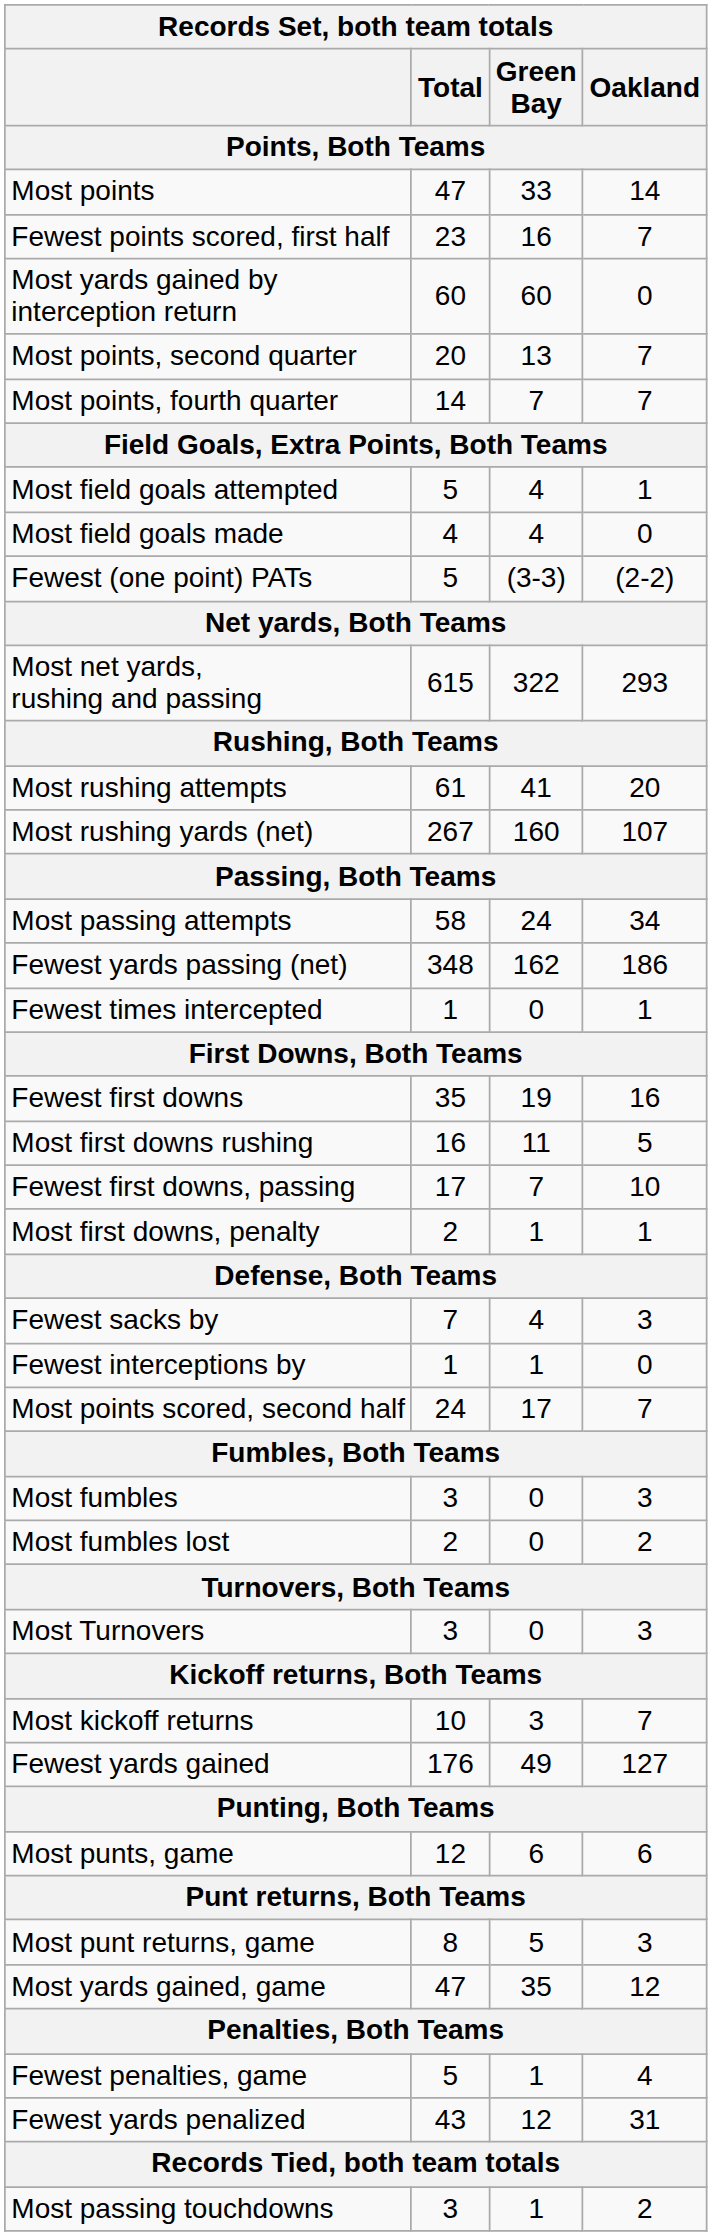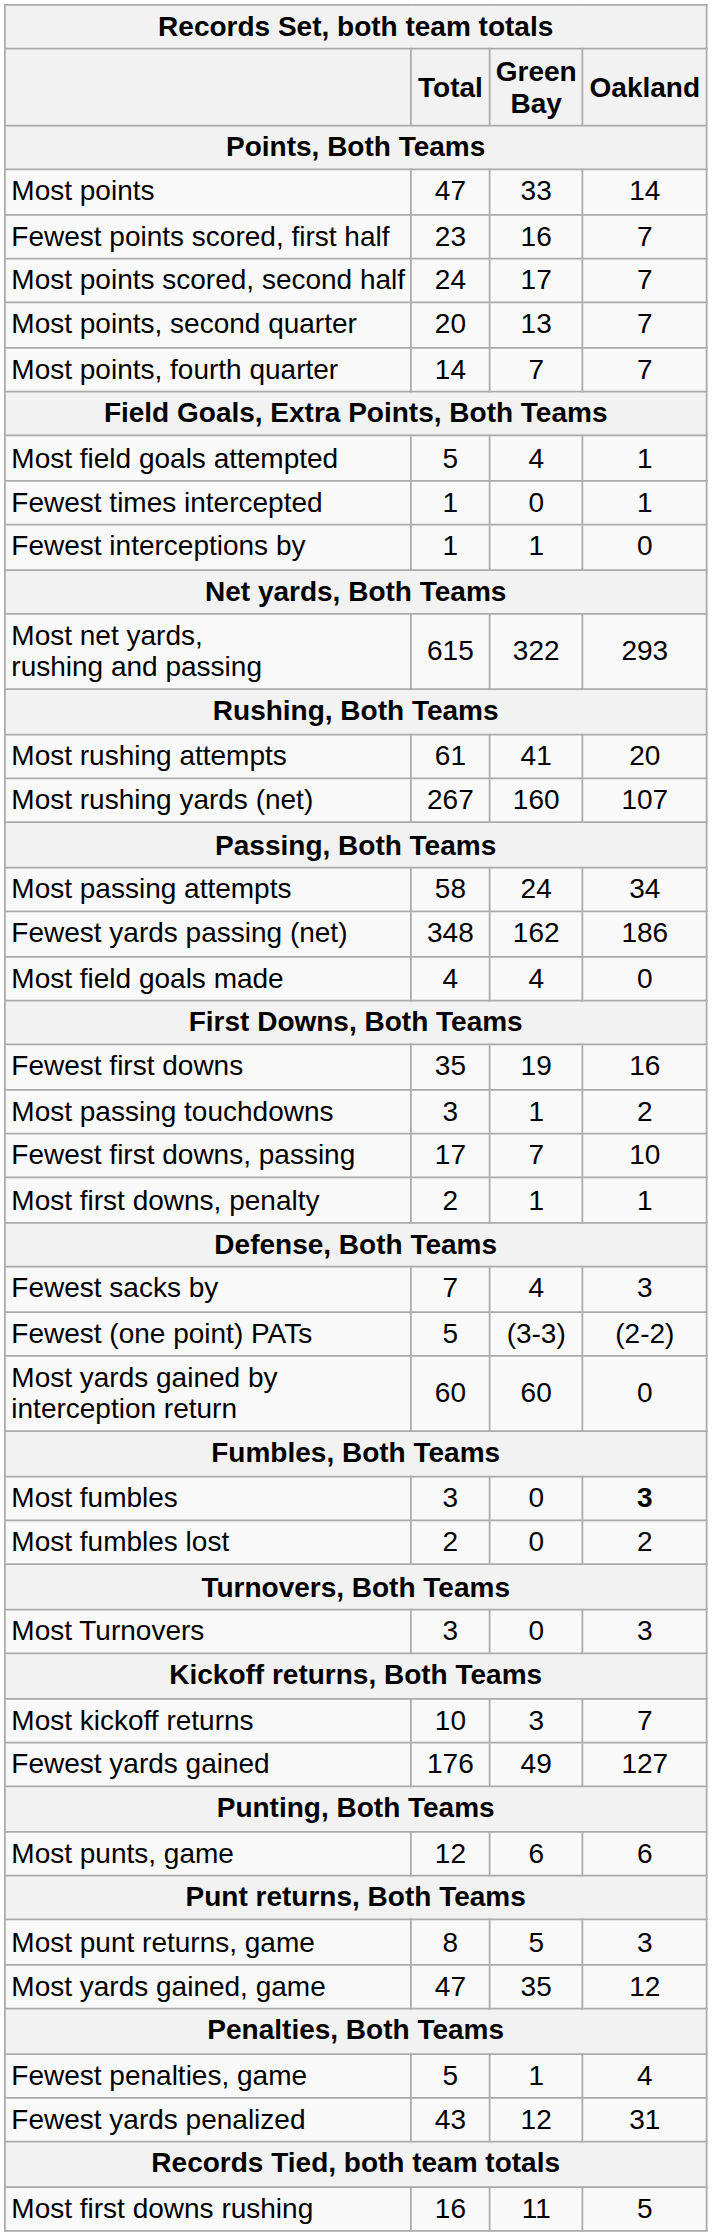 <table class="wikitable">
 <tr>
 <th colspan=4>Records Set, both team totals</th>
 </tr>
 <tr>
 <th></th>
 <th>Total</th>
 <th>Green<br> Bay</th>
 <th>Oakland</th>
 </tr>
 <tr>
 <th colspan=4>Points, Both Teams</th>
 </tr>
 <tr align=center>
 <td align=left>Most points</td>
 <td>47</td>
 <td>33</td>
 <td>14</td>
 </tr>
 <tr align=center>
 <td align=left>Fewest points scored, first half</td>
 <td>23</td>
 <td>16</td>
 <td>7</td>
 </tr>
 <tr align=center>
-<td align=left>Most yards gained by <br>interception return</td>
-<td>60</td>
-<td>60</td>
-<td>0</td>
+<td align=left>Most points scored, second half</td>
+<td>24</td>
+<td>17</td>
+<td>7</td>
 </tr>
 <tr align=center>
 <td align=left>Most points, second quarter</td>
 <td>20</td>
 <td>13</td>
 <td>7</td>
 </tr>
 <tr align=center>
 <td align=left>Most points, fourth quarter</td>
 <td>14</td>
 <td>7</td>
 <td>7</td>
 </tr>
 <tr>
 <th colspan=4>Field Goals, Extra Points, Both Teams</th>
 </tr>
 <tr align=center>
 <td align=left>Most field goals attempted</td>
 <td>5</td>
 <td>4</td>
 <td>1</td>
 </tr>
 <tr align=center>
-<td align=left>Most field goals made</td>
-<td>4</td>
-<td>4</td>
+<td align=left>Fewest times intercepted</td>
+<td>1</td>
 <td>0</td>
+<td>1</td>
 </tr>
 <tr align=center>
-<td align=left>Fewest (one point) PATs</td>
-<td>5</td>
-<td>(3-3)</td>
-<td>(2-2)</td>
+<td align=left>Fewest interceptions by</td>
+<td>1</td>
+<td>1</td>
+<td>0</td>
 </tr>
 <tr>
 <th colspan=4>Net yards, Both Teams</th>
 </tr>
 <tr align=center>
 <td align=left>Most net yards,<br> rushing and passing</td>
 <td>615</td>
 <td>322</td>
 <td>293</td>
 </tr>
 <tr>
 <th colspan=4>Rushing, Both Teams</th>
 </tr>
 <tr align=center>
 <td align=left>Most rushing attempts</td>
 <td>61</td>
 <td>41</td>
 <td>20</td>
 </tr>
 <tr align=center>
 <td align=left>Most rushing yards (net)</td>
 <td>267</td>
 <td>160</td>
 <td>107</td>
 </tr>
 <tr>
 <th colspan=4>Passing, Both Teams</th>
 </tr>
 <tr align=center>
 <td align=left>Most passing attempts</td>
 <td>58</td>
 <td>24</td>
 <td>34</td>
 </tr>
 <tr align=center>
 <td align=left>Fewest yards passing (net)</td>
 <td>348</td>
 <td>162</td>
 <td>186</td>
 </tr>
 <tr align=center>
-<td align=left>Fewest times intercepted</td>
-<td>1</td>
+<td align=left>Most field goals made</td>
+<td>4</td>
+<td>4</td>
 <td>0</td>
-<td>1</td>
 </tr>
 <tr>
 <th colspan=4>First Downs, Both Teams</th>
 </tr>
 <tr align=center>
 <td align=left>Fewest first downs</td>
 <td>35</td>
 <td>19</td>
 <td>16</td>
 </tr>
 <tr align=center>
-<td align=left>Most first downs rushing</td>
-<td>16</td>
-<td>11</td>
-<td>5</td>
+<td align=left>Most passing touchdowns</td>
+<td>3</td>
+<td>1</td>
+<td>2</td>
 </tr>
 <tr align=center>
 <td align=left>Fewest first downs, passing</td>
 <td>17</td>
 <td>7</td>
 <td>10</td>
 </tr>
 <tr align=center>
 <td align=left>Most first downs, penalty</td>
 <td>2</td>
 <td>1</td>
 <td>1</td>
 </tr>
 <tr>
 <th colspan=4>Defense, Both Teams</th>
 </tr>
 <tr align=center>
 <td align=left>Fewest sacks by</td>
 <td>7</td>
 <td>4</td>
 <td>3</td>
 </tr>
 <tr align=center>
-<td align=left>Fewest interceptions by</td>
-<td>1</td>
-<td>1</td>
-<td>0</td>
+<td align=left>Fewest (one point) PATs</td>
+<td>5</td>
+<td>(3-3)</td>
+<td>(2-2)</td>
 </tr>
 <tr align=center>
-<td align=left>Most points scored, second half</td>
-<td>24</td>
-<td>17</td>
-<td>7</td>
+<td align=left>Most yards gained by <br>interception return</td>
+<td>60</td>
+<td>60</td>
+<td>0</td>
 </tr>
 <tr>
 <th colspan=4>Fumbles, Both Teams</th>
 </tr>
 <tr align=center>
 <td align=left>Most fumbles</td>
 <td>3</td>
 <td>0</td>
-<td>3</td>
+<td><strong>3</strong></td>
 </tr>
 <tr align=center>
 <td align=left>Most fumbles lost</td>
 <td>2</td>
 <td>0</td>
 <td>2</td>
 </tr>
 <tr>
 <th colspan=4>Turnovers, Both Teams</th>
 </tr>
 <tr align=center>
 <td align=left>Most Turnovers</td>
 <td>3</td>
 <td>0</td>
 <td>3</td>
 </tr>
 <tr>
 <th colspan=4>Kickoff returns, Both Teams</th>
 </tr>
 <tr align=center>
 <td align=left>Most kickoff returns</td>
 <td>10</td>
 <td>3</td>
 <td>7</td>
 </tr>
 <tr align=center>
 <td align=left>Fewest yards gained</td>
 <td>176</td>
 <td>49</td>
 <td>127</td>
 </tr>
 <tr>
 <th colspan=4>Punting, Both Teams</th>
 </tr>
 <tr align=center>
 <td align=left>Most punts, game</td>
 <td>12</td>
 <td>6</td>
 <td>6</td>
 </tr>
 <tr>
 <th colspan=4>Punt returns, Both Teams</th>
 </tr>
 <tr align=center>
 <td align=left>Most punt returns, game</td>
 <td>8</td>
 <td>5</td>
 <td>3</td>
 </tr>
 <tr align=center>
 <td align=left>Most yards gained, game</td>
 <td>47</td>
 <td>35</td>
 <td>12</td>
 </tr>
 <tr>
 <th colspan=4>Penalties, Both Teams</th>
 </tr>
 <tr align=center>
 <td align=left>Fewest penalties, game</td>
 <td>5</td>
 <td>1</td>
 <td>4</td>
 </tr>
 <tr align=center>
 <td align=left>Fewest yards penalized</td>
 <td>43</td>
 <td>12</td>
 <td>31</td>
 </tr>
 <tr>
 <th colspan=4>Records Tied, both team totals</th>
 </tr>
 <tr align=center>
-<td align=left>Most passing touchdowns</td>
-<td>3</td>
-<td>1</td>
-<td>2</td>
+<td align=left>Most first downs rushing</td>
+<td>16</td>
+<td>11</td>
+<td>5</td>
 </tr>
 </table>
